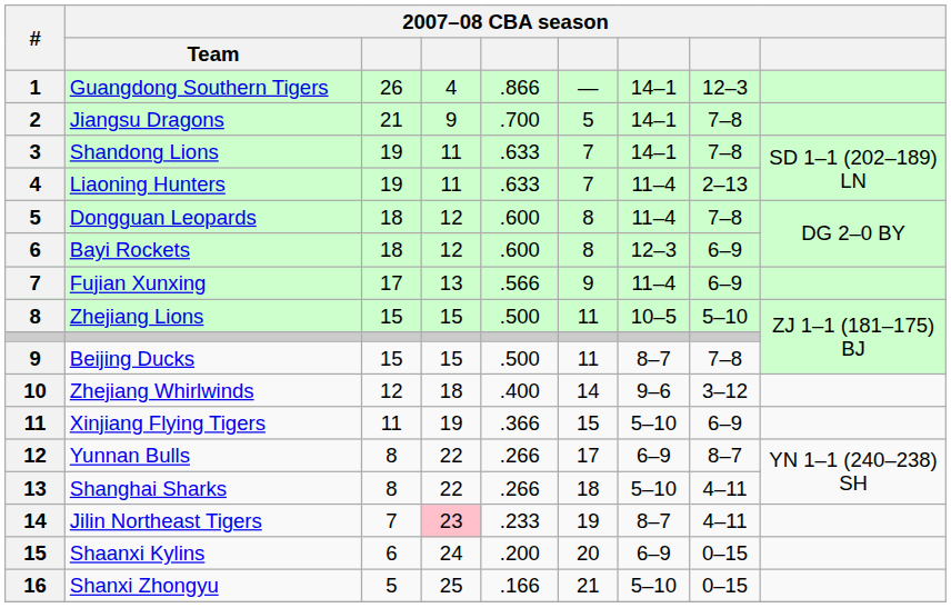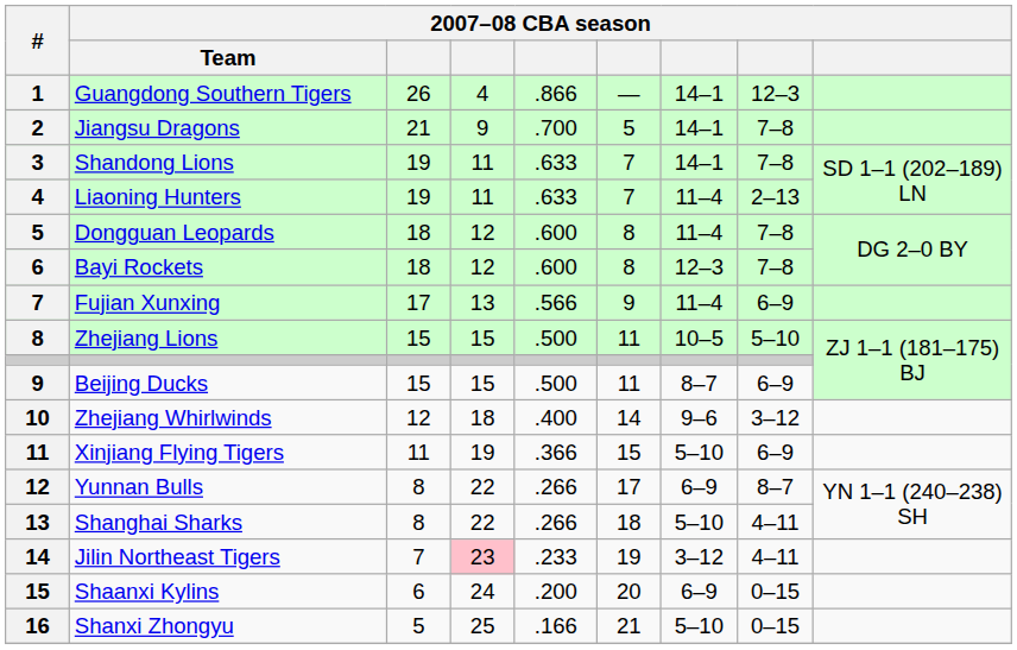 <table class="wikitable" width="55%" style="font-size:95%;">
 <tr>
 <th width="3%" rowspan=2>#</th>
 <th colspan="8" style="text-align:center;">2007–08 CBA season</th>
 </tr>
 <tr style="text-align:center;">
 <th width="16%">Team</th>
 <th width="3%"></th>
 <th width="3%"></th>
 <th width="3%"></th>
 <th width="3%"></th>
 <th width="3%"></th>
 <th width="3%"></th>
 <th width="10%"></th>
 </tr>
 <tr style="background: #ccffcc;  text-align: center;">
 <th>1</th>
 <td style="text-align:left;"><a href='#'>Guangdong Southern Tigers</a></td>
 <td>26</td>
 <td>4</td>
 <td>.866</td>
 <td>—</td>
 <td>14–1</td>
 <td>12–3</td>
 <td></td>
 </tr>
 <tr style="background: #ccffcc;  text-align: center;">
 <th>2</th>
 <td style="text-align:left;"><a href='#'>Jiangsu Dragons</a></td>
 <td>21</td>
 <td>9</td>
 <td>.700</td>
 <td>5</td>
 <td>14–1</td>
 <td>7–8</td>
 <td></td>
 </tr>
 <tr style="background: #ccffcc;  text-align: center;">
 <th>3</th>
 <td style="text-align:left;"><a href='#'>Shandong Lions</a></td>
 <td>19</td>
 <td>11</td>
 <td>.633</td>
 <td>7</td>
 <td>14–1</td>
 <td>7–8</td>
 <td rowspan=2>SD 1–1 (202–189) LN</td>
 </tr>
 <tr style="background: #ccffcc;  text-align: center;">
 <th>4</th>
 <td style="text-align:left;"><a href='#'>Liaoning Hunters</a></td>
 <td>19</td>
 <td>11</td>
 <td>.633</td>
 <td>7</td>
 <td>11–4</td>
 <td>2–13</td>
 </tr>
 <tr style="background: #ccffcc;  text-align: center;">
 <th>5</th>
 <td style="text-align:left;"><a href='#'>Dongguan Leopards</a></td>
 <td>18</td>
 <td>12</td>
 <td>.600</td>
 <td>8</td>
 <td>11–4</td>
 <td>7–8</td>
 <td rowspan=2>DG 2–0 BY</td>
 </tr>
 <tr style="background: #ccffcc;  text-align: center;">
 <th>6</th>
 <td style="text-align:left;"><a href='#'>Bayi Rockets</a></td>
 <td>18</td>
 <td>12</td>
 <td>.600</td>
 <td>8</td>
 <td>12–3</td>
-<td>6–9</td>
+<td>7–8</td>
 </tr>
 <tr style="background: #ccffcc;  text-align: center;">
 <th>7</th>
 <td style="text-align:left;"><a href='#'>Fujian Xunxing</a></td>
 <td>17</td>
 <td>13</td>
 <td>.566</td>
 <td>9</td>
 <td>11–4</td>
 <td>6–9</td>
 <td></td>
 </tr>
 <tr style="background: #ccffcc;  text-align: center;">
 <th>8</th>
 <td style="text-align:left;"><a href='#'>Zhejiang Lions</a></td>
 <td>15</td>
 <td>15</td>
 <td>.500</td>
 <td>11</td>
 <td>10–5</td>
 <td>5–10</td>
 <td rowspan=3>ZJ 1–1 (181–175) BJ</td>
 </tr>
 <tr style="background-color:#cccccc" >
 <td></td>
 <td></td>
 <td></td>
 <td></td>
 <td></td>
 <td></td>
 <td></td>
 <td></td>
 </tr>
 <tr style="text-align:center;">
 <th>9</th>
 <td style="text-align:left;"><a href='#'>Beijing Ducks</a></td>
 <td>15</td>
 <td>15</td>
 <td>.500</td>
 <td>11</td>
 <td>8–7</td>
-<td>7–8</td>
+<td>6–9</td>
 </tr>
 <tr style="text-align:center;">
 <th>10</th>
 <td style="text-align:left;"><a href='#'>Zhejiang Whirlwinds</a></td>
 <td>12</td>
 <td>18</td>
 <td>.400</td>
 <td>14</td>
 <td>9–6</td>
 <td>3–12</td>
 <td></td>
 </tr>
 <tr style="text-align:center;">
 <th>11</th>
 <td style="text-align:left;"><a href='#'>Xinjiang Flying Tigers</a></td>
 <td>11</td>
 <td>19</td>
 <td>.366</td>
 <td>15</td>
 <td>5–10</td>
 <td>6–9</td>
 <td></td>
 </tr>
 <tr style="text-align:center;">
 <th>12</th>
 <td style="text-align:left;"><a href='#'>Yunnan Bulls</a></td>
 <td>8</td>
 <td>22</td>
 <td>.266</td>
 <td>17</td>
 <td>6–9</td>
 <td>8–7</td>
 <td rowspan=2>YN 1–1 (240–238) SH</td>
 </tr>
 <tr style="text-align:center;">
 <th>13</th>
 <td style="text-align:left;"><a href='#'>Shanghai Sharks</a></td>
 <td>8</td>
 <td>22</td>
 <td>.266</td>
 <td>18</td>
 <td>5–10</td>
 <td>4–11</td>
 </tr>
 <tr style="text-align:center;">
 <th>14</th>
 <td style="text-align:left;"><a href='#'>Jilin Northeast Tigers</a></td>
 <td>7</td>
 <td style="background: pink;">23</td>
 <td>.233</td>
 <td>19</td>
-<td>8–7</td>
+<td>3–12</td>
 <td>4–11</td>
 <td></td>
 </tr>
 <tr style="text-align:center;">
 <th>15</th>
 <td style="text-align:left;"><a href='#'>Shaanxi Kylins</a></td>
 <td>6</td>
 <td>24</td>
 <td>.200</td>
 <td>20</td>
 <td>6–9</td>
 <td>0–15</td>
 <td></td>
 </tr>
 <tr style="text-align:center;">
 <th>16</th>
 <td style="text-align:left;"><a href='#'>Shanxi Zhongyu</a></td>
 <td>5</td>
 <td>25</td>
 <td>.166</td>
 <td>21</td>
 <td>5–10</td>
 <td>0–15</td>
 <td></td>
 </tr>
 <tr style="text-align:center;">
 </tr>
 </table>
